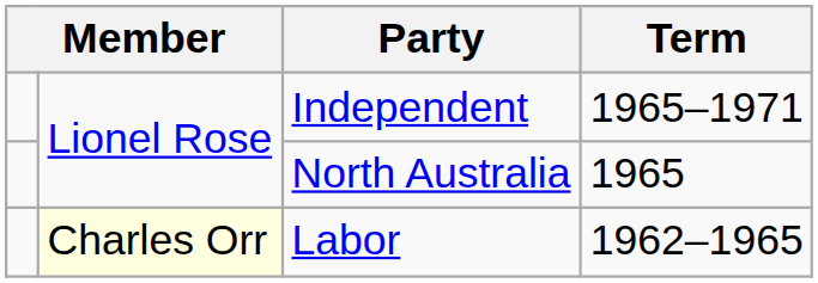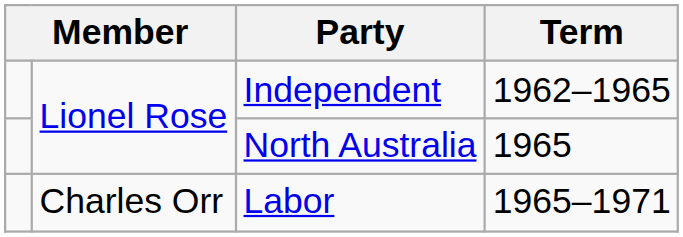 <table class="wikitable">
 <tr>
 <th colspan="2">Member</th>
 <th>Party</th>
 <th>Term</th>
 </tr>
 <tr>
 <td> </td>
 <td rowspan="2"><a href='#'>Lionel Rose</a></td>
 <td><a href='#'>Independent</a></td>
-<td>1965–1971</td>
+<td>1962–1965</td>
 </tr>
 <tr>
 <td> </td>
 <td><a href='#'>North Australia</a></td>
 <td>1965</td>
 </tr>
 <tr>
 <td> </td>
-<td style="background: lightyellow;">Charles Orr</td>
+<td>Charles Orr</td>
 <td><a href='#'>Labor</a></td>
-<td>1962–1965</td>
+<td>1965–1971</td>
 </tr>
 </table>
